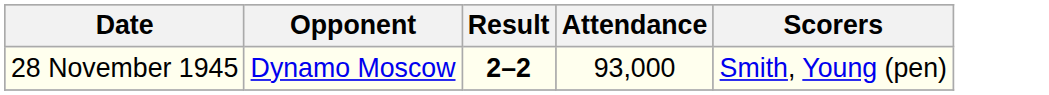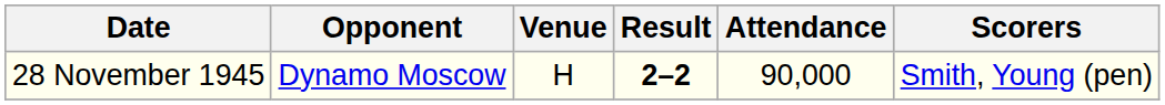 <table class="wikitable sortable" style="font-size:100%; text-align:center">
 <tr>
 <th>Date</th>
 <th>Opponent</th>
+<th>Venue</th>
 <th>Result</th>
 <th>Attendance</th>
 <th>Scorers</th>
 </tr>
 <tr bgcolor = "#FFFFEE">
 <td>28 November 1945</td>
 <td><a href='#'>Dynamo Moscow</a></td>
+<td>H</td>
 <td><strong>2–2</strong></td>
-<td>93,000</td>
+<td>90,000</td>
 <td><a href='#'>Smith</a>, <a href='#'>Young</a> (pen)</td>
 </tr>
 </table>
